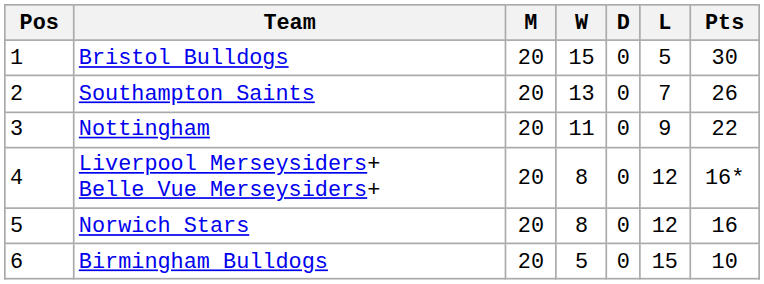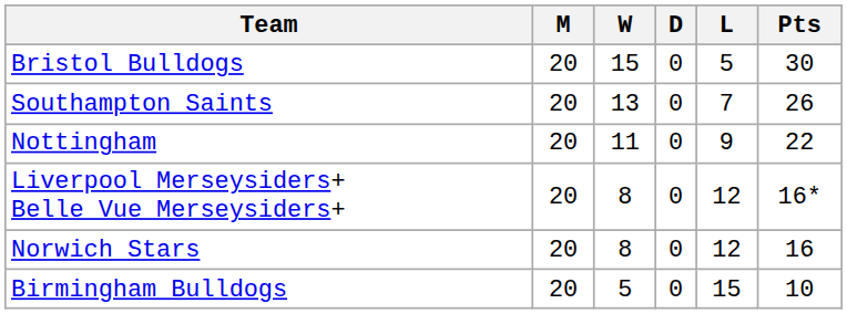 <table class=wikitable width="450" style="background:#FFFFFF;">
 <tr>
-<th>Pos</th>
 <th>Team</th>
 <th>M</th>
 <th>W</th>
 <th>D</th>
 <th>L</th>
 <th>Pts</th>
 </tr>
 <tr>
-<td>1</td>
 <td><a href='#'>Bristol Bulldogs</a></td>
 <td align="center">20</td>
 <td align="center">15</td>
 <td align="center">0</td>
 <td align="center">5</td>
 <td align="center">30</td>
 </tr>
 <tr>
-<td>2</td>
 <td><a href='#'>Southampton Saints</a></td>
 <td align="center">20</td>
 <td align="center">13</td>
 <td align="center">0</td>
 <td align="center">7</td>
 <td align="center">26</td>
 </tr>
 <tr>
-<td>3</td>
 <td><a href='#'>Nottingham</a></td>
 <td align="center">20</td>
 <td align="center">11</td>
 <td align="center">0</td>
 <td align="center">9</td>
 <td align="center">22</td>
 </tr>
 <tr>
-<td>4</td>
 <td><a href='#'>Liverpool Merseysiders</a>+<br><a href='#'>Belle Vue Merseysiders</a>+</td>
 <td align="center">20</td>
 <td align="center">8</td>
 <td align="center">0</td>
 <td align="center">12</td>
 <td align="center">16*</td>
 </tr>
 <tr>
-<td>5</td>
 <td><a href='#'>Norwich Stars</a></td>
 <td align="center">20</td>
 <td align="center">8</td>
 <td align="center">0</td>
 <td align="center">12</td>
 <td align="center">16</td>
 </tr>
 <tr>
-<td>6</td>
 <td><a href='#'>Birmingham Bulldogs</a></td>
 <td align="center">20</td>
 <td align="center">5</td>
 <td align="center">0</td>
 <td align="center">15</td>
 <td align="center">10</td>
 </tr>
 </table>
